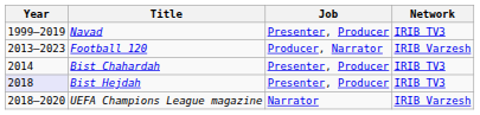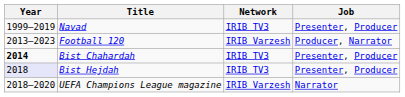 <table class="wikitable">
 <tr>
 <th>Year</th>
 <th>Title</th>
+<th>Network</th>
 <th>Job</th>
-<th>Network</th>
 </tr>
 <tr>
 <td>1999–2019</td>
 <td><em><a href='#'>Navad</a></em></td>
+<td><a href='#'>IRIB TV3</a></td>
 <td><a href='#'>Presenter</a>, <a href='#'>Producer</a></td>
-<td><a href='#'>IRIB TV3</a></td>
 </tr>
 <tr>
 <td>2013–2023</td>
 <td><em><a href='#'>Football 120</a></em></td>
+<td><a href='#'>IRIB Varzesh</a></td>
 <td><a href='#'>Producer</a>, <a href='#'>Narrator</a></td>
-<td><a href='#'>IRIB Varzesh</a></td>
 </tr>
 <tr>
-<td>2014</td>
+<td><strong>2014</strong></td>
 <td><em><a href='#'>Bist Chahardah</a></em></td>
+<td><a href='#'>IRIB TV3</a></td>
 <td><a href='#'>Presenter</a>, <a href='#'>Producer</a></td>
-<td><a href='#'>IRIB TV3</a></td>
 </tr>
 <tr>
 <td style="background: lavender;">2018</td>
 <td><em><a href='#'>Bist Hejdah</a></em></td>
+<td><a href='#'>IRIB TV3</a></td>
 <td><a href='#'>Presenter</a>, <a href='#'>Producer</a></td>
-<td><a href='#'>IRIB TV3</a></td>
 </tr>
 <tr>
 <td>2018–2020</td>
 <td><em>UEFA Champions League magazine</em></td>
+<td><a href='#'>IRIB Varzesh</a></td>
 <td><a href='#'>Narrator</a></td>
-<td><a href='#'>IRIB Varzesh</a></td>
 </tr>
 </table>
